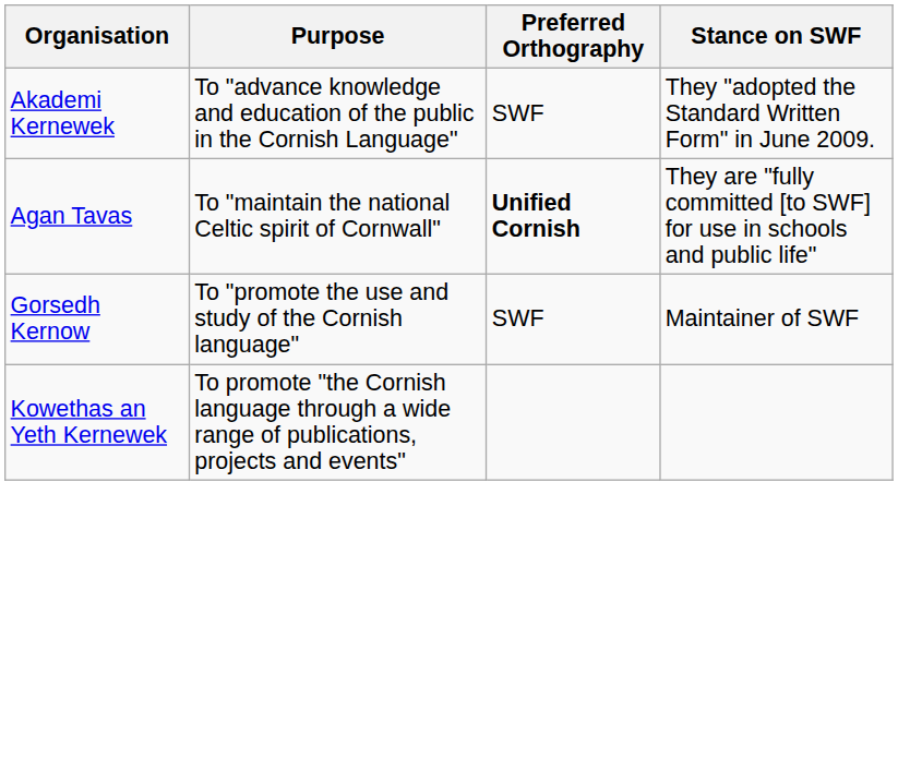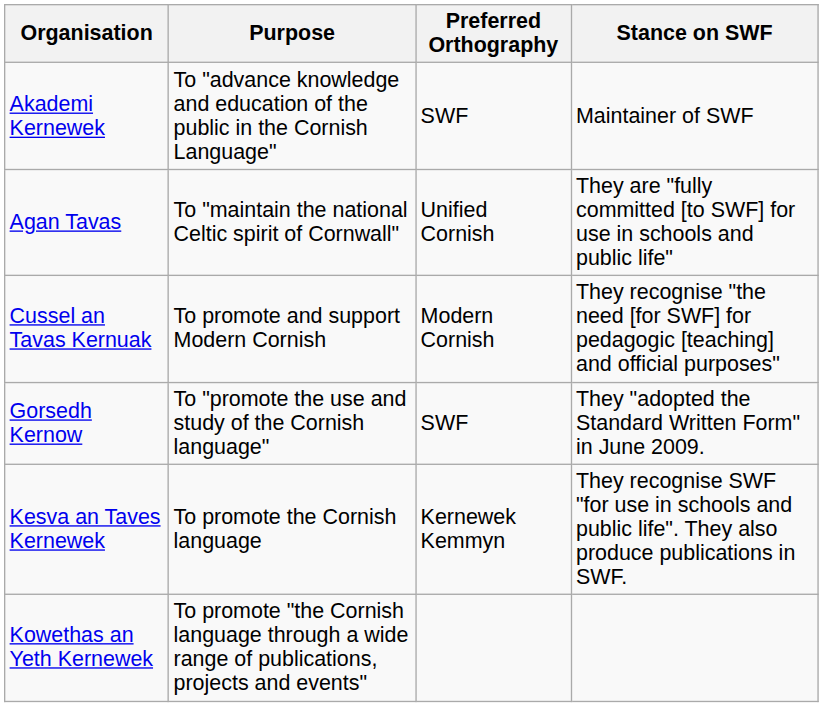 <table class="wikitable">
 <tr>
 <th>Organisation</th>
 <th>Purpose</th>
 <th>Preferred Orthography</th>
 <th>Stance on SWF</th>
 </tr>
 <tr>
 <td><a href='#'>Akademi Kernewek</a></td>
 <td>To "advance knowledge and education of the public in the Cornish Language"</td>
 <td>SWF</td>
-<td>They "adopted the Standard Written Form" in June 2009.</td>
+<td>Maintainer of SWF</td>
 </tr>
 <tr>
 <td><a href='#'>Agan Tavas</a></td>
 <td>To "maintain the national Celtic spirit of Cornwall"</td>
-<td><strong>Unified Cornish</strong></td>
+<td>Unified Cornish</td>
 <td>They are "fully committed [to SWF] for use in schools and public life"</td>
+</tr>
+<tr>
+<td><a href='#'>Cussel an Tavas Kernuak</a></td>
+<td>To promote and support Modern Cornish</td>
+<td>Modern Cornish</td>
+<td>They recognise "the need [for SWF] for pedagogic [teaching] and official purposes"</td>
 </tr>
 <tr>
 <td><a href='#'>Gorsedh Kernow</a></td>
 <td>To "promote the use and study of the Cornish language"</td>
 <td>SWF</td>
-<td>Maintainer of SWF</td>
+<td>They "adopted the Standard Written Form" in June 2009.</td>
+</tr>
+<tr>
+<td><a href='#'>Kesva an Taves Kernewek</a></td>
+<td>To promote the Cornish language</td>
+<td>Kernewek Kemmyn</td>
+<td>They recognise SWF "for use in schools and public life". They also produce publications in SWF.</td>
 </tr>
 <tr>
 <td><a href='#'>Kowethas an Yeth Kernewek</a></td>
 <td>To promote "the Cornish language through a wide range of publications, projects and events"</td>
 <td></td>
 </tr>
 </table>
